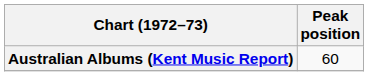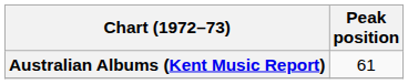 <table class="wikitable sortable plainrowheaders" style="text-align:center">
 <tr>
 <th scope="col">Chart (1972–73)</th>
 <th scope="col">Peak<br>position</th>
 </tr>
 <tr>
 <th scope="row">Australian Albums (<a href='#'>Kent Music Report</a>)</th>
-<td style="text-align:center">60</td>
+<td style="text-align:center">61</td>
 </tr>
 <tr>
 </tr>
 <tr>
 </tr>
 </table>
